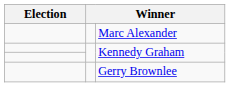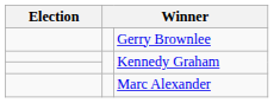 <table class=wikitable>
 <tr>
 <th width=100>Election</th>
 <th width=175 colspan=2>Winner</th>
 </tr>
 <tr>
 <td></td>
 <td width=5 bgcolor=></td>
-<td><a href='#'>Marc Alexander</a></td>
+<td><a href='#'>Gerry Brownlee</a></td>
 </tr>
 <tr>
 <td></td>
 <td rowspan=2 bgcolor=></td>
 <td rowspan=2><a href='#'>Kennedy Graham</a></td>
 </tr>
 <tr>
 <td></td>
 </tr>
 <tr>
 <td></td>
 <td width=5 bgcolor=></td>
-<td><a href='#'>Gerry Brownlee</a></td>
+<td><a href='#'>Marc Alexander</a></td>
 </tr>
 </table>
